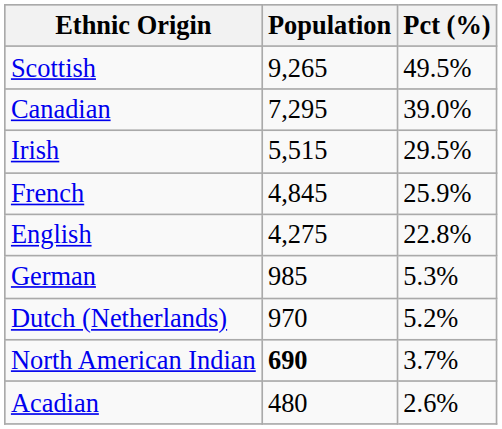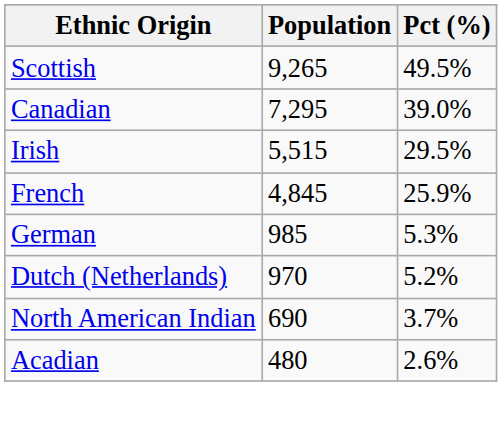 <table class="wikitable">
 <tr>
 <th>Ethnic Origin</th>
 <th>Population</th>
 <th>Pct (%)</th>
 </tr>
 <tr>
 <td><a href='#'>Scottish</a></td>
 <td>9,265</td>
 <td>49.5%</td>
 </tr>
 <tr>
 <td><a href='#'>Canadian</a></td>
 <td>7,295</td>
 <td>39.0%</td>
 </tr>
 <tr>
 <td><a href='#'>Irish</a></td>
 <td>5,515</td>
 <td>29.5%</td>
 </tr>
 <tr>
 <td><a href='#'>French</a></td>
 <td>4,845</td>
 <td>25.9%</td>
 </tr>
 <tr>
-<td><a href='#'>English</a></td>
-<td>4,275</td>
-<td>22.8%</td>
-</tr>
-<tr>
 <td><a href='#'>German</a></td>
 <td>985</td>
 <td>5.3%</td>
 </tr>
 <tr>
 <td><a href='#'>Dutch (Netherlands)</a></td>
 <td>970</td>
 <td>5.2%</td>
 </tr>
 <tr>
 <td><a href='#'>North American Indian</a></td>
-<td><strong>690</strong></td>
+<td>690</td>
 <td>3.7%</td>
 </tr>
 <tr>
 <td><a href='#'>Acadian</a></td>
 <td>480</td>
 <td>2.6%</td>
 </tr>
 </table>
